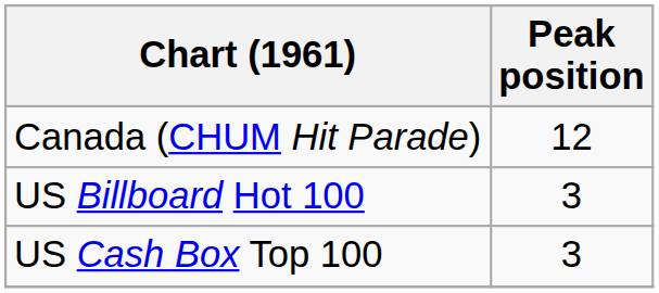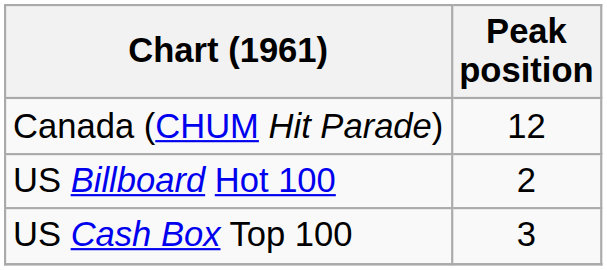 <table class="wikitable sortable">
 <tr>
 <th>Chart (1961)</th>
 <th>Peak<br>position</th>
 </tr>
 <tr>
 <td>Canada (<a href='#'>CHUM</a> <em>Hit Parade</em>)</td>
 <td style="text-align:center;">12</td>
 </tr>
 <tr>
 <td>US <em><a href='#'>Billboard</a></em> <a href='#'>Hot 100</a></td>
-<td style="text-align:center;">3</td>
+<td style="text-align:center;">2</td>
 </tr>
 <tr>
 <td>US <a href='#'><em>Cash Box</em></a> Top 100</td>
 <td align="center">3</td>
 </tr>
 <tr>
 </tr>
 </table>
